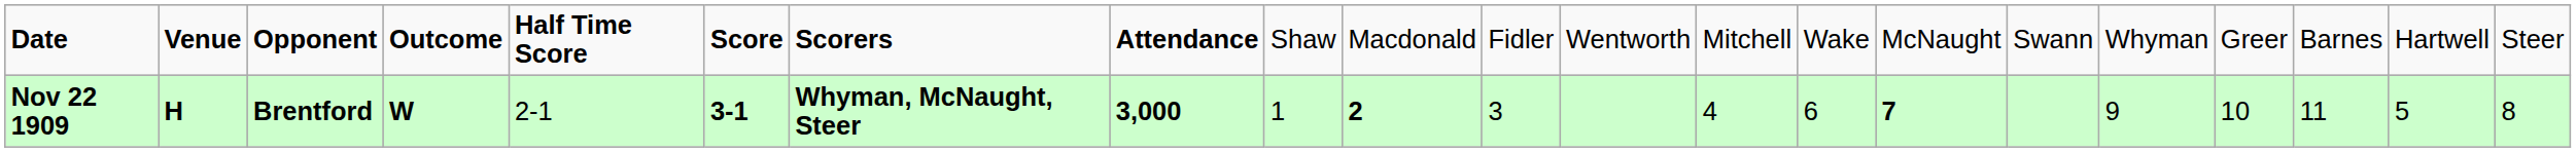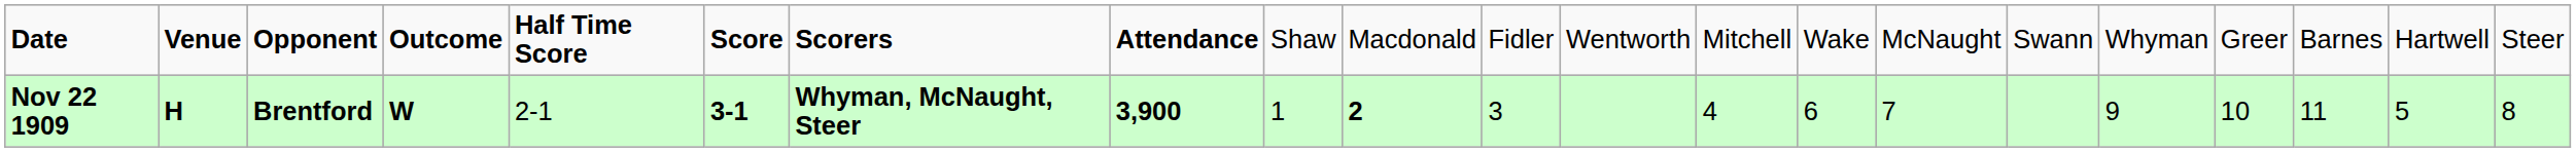 <table class="wikitable">
 <tr>
 <td><strong>Date</strong></td>
 <td><strong>Venue</strong></td>
 <td><strong>Opponent</strong></td>
 <td><strong>Outcome</strong></td>
 <td><strong>Half Time Score</strong></td>
 <td><strong>Score</strong></td>
 <td><strong>Scorers</strong></td>
 <td><strong>Attendance</strong></td>
 <td>Shaw</td>
 <td>Macdonald</td>
 <td>Fidler</td>
 <td>Wentworth</td>
 <td>Mitchell</td>
 <td>Wake</td>
 <td>McNaught</td>
 <td>Swann</td>
 <td>Whyman</td>
 <td>Greer</td>
 <td>Barnes</td>
 <td>Hartwell</td>
 <td>Steer</td>
 </tr>
 <tr bgcolor="#CCFFCC">
 <td><strong>Nov 22 1909</strong></td>
 <td><strong>H</strong></td>
 <td><strong>Brentford</strong></td>
 <td><strong>W</strong></td>
 <td>2-1</td>
 <td><strong>3-1</strong></td>
 <td><strong>Whyman, McNaught, Steer</strong></td>
-<td><strong>3,000</strong></td>
+<td><strong>3,900</strong></td>
 <td>1</td>
 <td><strong>2</strong></td>
 <td>3</td>
 <td></td>
 <td>4</td>
 <td>6</td>
-<td><strong>7</strong></td>
+<td>7</td>
 <td></td>
 <td>9</td>
 <td>10</td>
 <td>11</td>
 <td>5</td>
 <td>8</td>
 </tr>
 </table>
